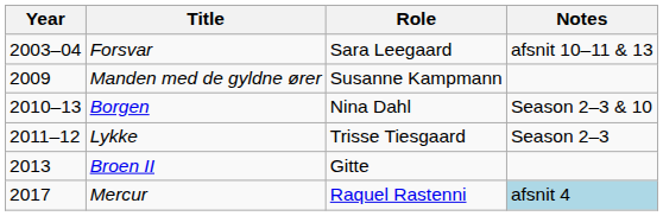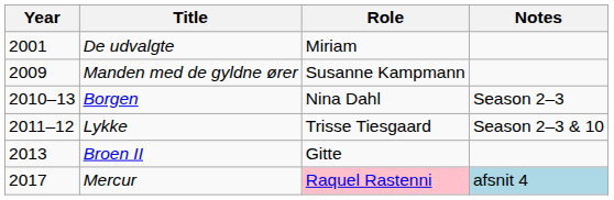 <table class="wikitable">
 <tr>
 <th>Year</th>
 <th>Title</th>
 <th>Role</th>
 <th>Notes</th>
 </tr>
 <tr>
-<td>2003–04</td>
-<td><em>Forsvar</em></td>
-<td>Sara Leegaard</td>
-<td>afsnit 10–11 & 13</td>
+<td>2001</td>
+<td><em>De udvalgte</em></td>
+<td>Miriam</td>
+<td></td>
 </tr>
 <tr>
 <td>2009</td>
 <td><em>Manden med de gyldne ører</em></td>
 <td>Susanne Kampmann</td>
 <td></td>
 </tr>
 <tr>
 <td>2010–13</td>
 <td><em><a href='#'>Borgen</a></em></td>
 <td>Nina Dahl</td>
-<td>Season 2–3 & 10</td>
+<td>Season 2–3</td>
 </tr>
 <tr>
 <td>2011–12</td>
 <td><em>Lykke</em></td>
 <td>Trisse Tiesgaard</td>
-<td>Season 2–3</td>
+<td>Season 2–3 & 10</td>
 </tr>
 <tr>
 <td>2013</td>
 <td><em><a href='#'>Broen II</a></em></td>
 <td>Gitte</td>
 <td></td>
 </tr>
 <tr>
 <td>2017</td>
 <td><em>Mercur</em></td>
-<td><a href='#'>Raquel Rastenni</a></td>
+<td style="background: pink;"><a href='#'>Raquel Rastenni</a></td>
 <td style="background: lightblue;">afsnit 4</td>
 </tr>
 </table>
